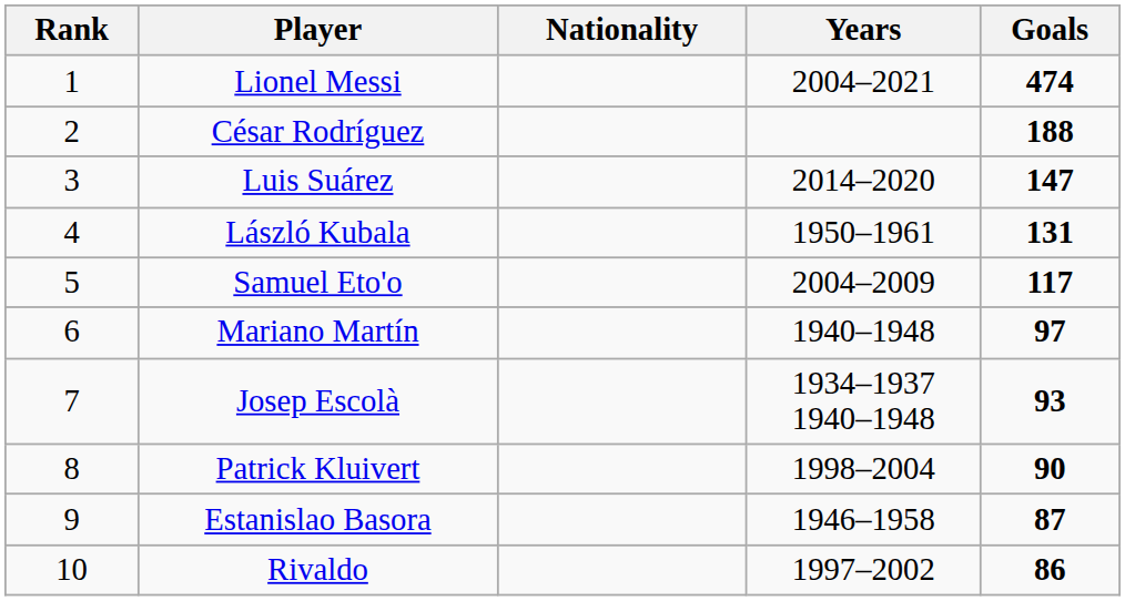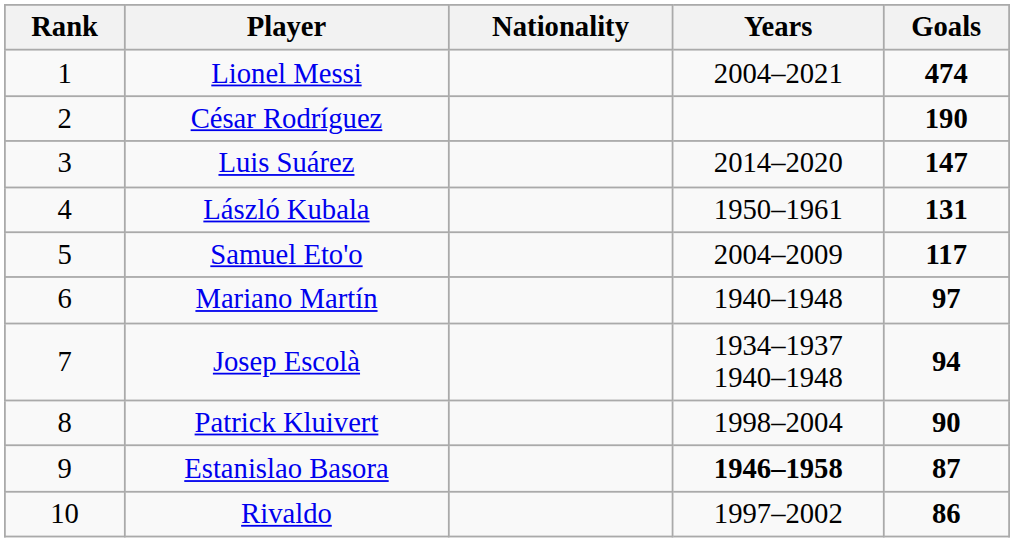 <table class="wikitable sortable" style=text-align:center;width:90%>
 <tr>
 <th>Rank</th>
 <th>Player</th>
 <th>Nationality</th>
 <th>Years</th>
 <th>Goals</th>
 </tr>
 <tr>
 <td>1</td>
 <td><a href='#'>Lionel Messi</a></td>
 <td align="left"></td>
 <td>2004–2021</td>
 <td><strong>474</strong></td>
 </tr>
 <tr>
 <td>2</td>
 <td><a href='#'>César Rodríguez</a></td>
 <td align="left"></td>
 <td></td>
-<td><strong>188</strong></td>
+<td><strong>190</strong></td>
 </tr>
 <tr>
 <td>3</td>
 <td><a href='#'>Luis Suárez</a></td>
 <td align="left"></td>
 <td>2014–2020</td>
 <td><strong>147</strong></td>
 </tr>
 <tr>
 <td>4</td>
 <td><a href='#'>László Kubala</a></td>
 <td align="left"><br></td>
 <td>1950–1961</td>
 <td><strong>131</strong></td>
 </tr>
 <tr>
 <td>5</td>
 <td><a href='#'>Samuel Eto'o</a></td>
 <td align="left"></td>
 <td>2004–2009</td>
 <td><strong>117</strong></td>
 </tr>
 <tr>
 <td>6</td>
 <td><a href='#'>Mariano Martín</a></td>
 <td align="left"></td>
 <td>1940–1948</td>
 <td><strong>97</strong></td>
 </tr>
 <tr>
 <td>7</td>
 <td><a href='#'>Josep Escolà</a></td>
 <td align="left"></td>
 <td>1934–1937<br>1940–1948</td>
-<td><strong>93</strong></td>
+<td><strong>94</strong></td>
 </tr>
 <tr>
 <td>8</td>
 <td><a href='#'>Patrick Kluivert</a></td>
 <td align="left"></td>
 <td>1998–2004</td>
 <td><strong>90</strong></td>
 </tr>
 <tr>
 <td>9</td>
 <td><a href='#'>Estanislao Basora</a></td>
 <td align="left"></td>
-<td>1946–1958</td>
+<td><strong>1946–1958</strong></td>
 <td><strong>87</strong></td>
 </tr>
 <tr>
 <td>10</td>
 <td><a href='#'>Rivaldo</a></td>
 <td align="left"></td>
 <td>1997–2002</td>
 <td><strong>86</strong></td>
 </tr>
 </table>
